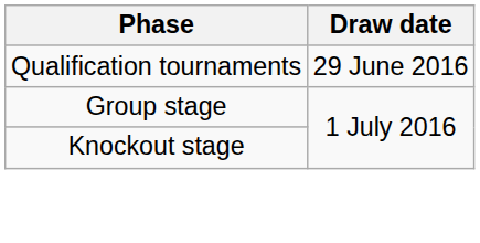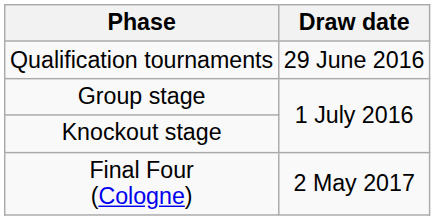 <table class="wikitable" style="text-align:center">
 <tr>
 <th>Phase</th>
 <th>Draw date</th>
 </tr>
 <tr>
 <td>Qualification tournaments</td>
 <td>29 June 2016</td>
 </tr>
 <tr>
 <td>Group stage</td>
 <td rowspan=2>1 July 2016</td>
 </tr>
 <tr>
 <td>Knockout stage</td>
 </tr>
+<tr>
+<td>Final Four<br>(<a href='#'>Cologne</a>)</td>
+<td>2 May 2017</td>
+</tr>
 </table>
